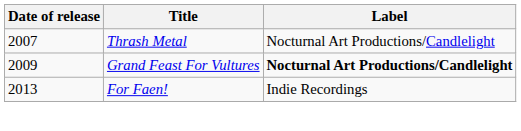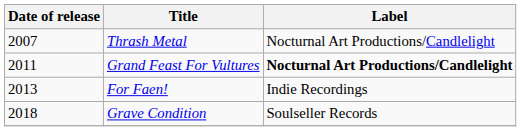 <table class="wikitable" style="font-size: 95%;">
 <tr>
 <th>Date of release</th>
 <th>Title</th>
 <th>Label</th>
 </tr>
 <tr>
 <td>2007</td>
 <td><em><a href='#'>Thrash Metal</a></em></td>
 <td>Nocturnal Art Productions/<a href='#'>Candlelight</a></td>
 </tr>
 <tr>
-<td>2009</td>
+<td>2011</td>
 <td><em><a href='#'>Grand Feast For Vultures</a></em></td>
 <td><strong>Nocturnal Art Productions/Candlelight</strong></td>
 </tr>
 <tr>
 <td>2013</td>
 <td><em><a href='#'>For Faen!</a></em></td>
 <td>Indie Recordings</td>
 </tr>
 <tr>
+<td>2018</td>
+<td><em><a href='#'>Grave Condition</a></em></td>
+<td>Soulseller Records</td>
+</tr>
+<tr>
 </tr>
 </table>
